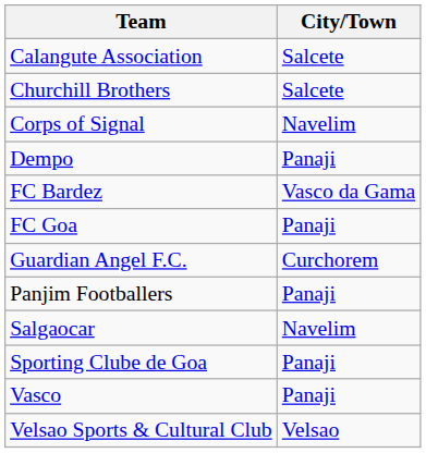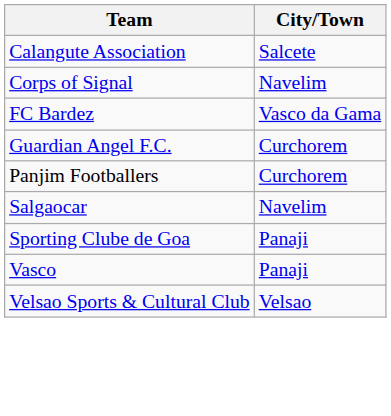 <table class="wikitable sortable">
 <tr>
 <th>Team</th>
 <th>City/Town</th>
 </tr>
 <tr>
 <td><a href='#'>Calangute Association</a></td>
 <td><a href='#'>Salcete</a></td>
 </tr>
 <tr>
-<td><a href='#'>Churchill Brothers</a></td>
-<td><a href='#'>Salcete</a></td>
-</tr>
-<tr>
 <td><a href='#'>Corps of Signal</a></td>
 <td><a href='#'>Navelim</a></td>
 </tr>
 <tr>
-<td><a href='#'>Dempo</a></td>
-<td><a href='#'>Panaji</a></td>
-</tr>
-<tr>
 <td><a href='#'>FC Bardez</a></td>
 <td><a href='#'>Vasco da Gama</a></td>
-</tr>
-<tr>
-<td><a href='#'>FC Goa</a></td>
-<td><a href='#'>Panaji</a></td>
 </tr>
 <tr>
 <td><a href='#'>Guardian Angel F.C.</a></td>
 <td><a href='#'>Curchorem</a></td>
 </tr>
 <tr>
 <td>Panjim Footballers</td>
-<td><a href='#'>Panaji</a></td>
+<td><a href='#'>Curchorem</a></td>
 </tr>
 <tr>
 <td><a href='#'>Salgaocar</a></td>
 <td><a href='#'>Navelim</a></td>
 </tr>
 <tr>
 <td><a href='#'>Sporting Clube de Goa</a></td>
 <td><a href='#'>Panaji</a></td>
 </tr>
 <tr>
 <td><a href='#'>Vasco</a></td>
 <td><a href='#'>Panaji</a></td>
 </tr>
 <tr>
 <td><a href='#'>Velsao Sports & Cultural Club</a></td>
 <td><a href='#'>Velsao</a></td>
 </tr>
 </table>
